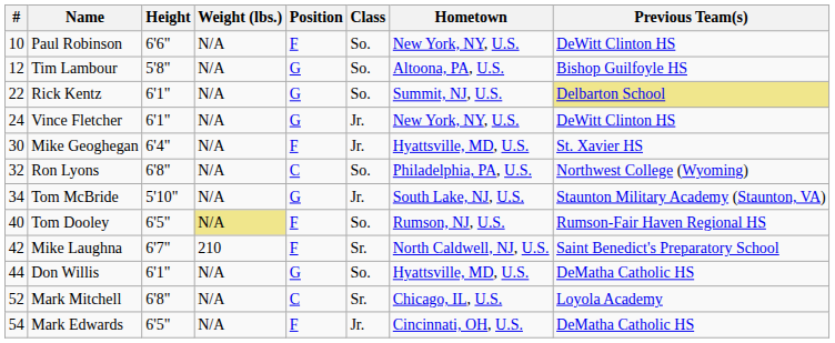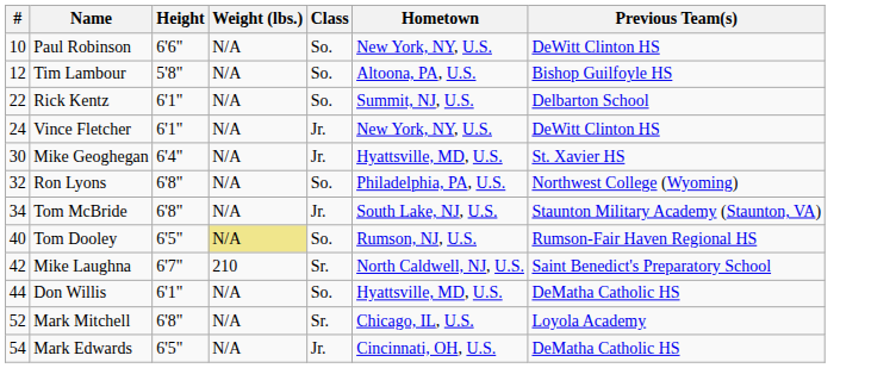 <table class="wikitable" style="font-size: 90%">
 <tr>
 <th>#</th>
 <th>Name</th>
 <th>Height</th>
 <th>Weight (lbs.)</th>
-<th>Position</th>
 <th>Class</th>
 <th>Hometown</th>
 <th>Previous Team(s)</th>
 </tr>
 <tr>
 <td>10</td>
 <td>Paul Robinson</td>
 <td>6'6"</td>
 <td>N/A</td>
-<td><a href='#'>F</a></td>
 <td>So.</td>
 <td><a href='#'>New York, NY</a>, <a href='#'>U.S.</a></td>
 <td><a href='#'>DeWitt Clinton HS</a></td>
 </tr>
 <tr>
 <td>12</td>
 <td>Tim Lambour</td>
 <td>5'8"</td>
 <td>N/A</td>
-<td><a href='#'>G</a></td>
 <td>So.</td>
 <td><a href='#'>Altoona, PA</a>, <a href='#'>U.S.</a></td>
 <td><a href='#'>Bishop Guilfoyle HS</a></td>
 </tr>
 <tr>
 <td>22</td>
 <td>Rick Kentz</td>
 <td>6'1"</td>
 <td>N/A</td>
-<td><a href='#'>G</a></td>
 <td>So.</td>
 <td><a href='#'>Summit, NJ</a>, <a href='#'>U.S.</a></td>
-<td style="background: khaki;"><a href='#'>Delbarton School</a></td>
+<td><a href='#'>Delbarton School</a></td>
 </tr>
 <tr>
 <td>24</td>
 <td>Vince Fletcher</td>
 <td>6'1"</td>
 <td>N/A</td>
-<td><a href='#'>G</a></td>
 <td>Jr.</td>
 <td><a href='#'>New York, NY</a>, <a href='#'>U.S.</a></td>
 <td><a href='#'>DeWitt Clinton HS</a></td>
 </tr>
 <tr>
 <td>30</td>
 <td>Mike Geoghegan</td>
 <td>6'4"</td>
 <td>N/A</td>
-<td><a href='#'>F</a></td>
 <td>Jr.</td>
 <td><a href='#'>Hyattsville, MD</a>, <a href='#'>U.S.</a></td>
 <td><a href='#'>St. Xavier HS</a></td>
 </tr>
 <tr>
 <td>32</td>
 <td>Ron Lyons</td>
 <td>6'8"</td>
 <td>N/A</td>
-<td><a href='#'>C</a></td>
 <td>So.</td>
 <td><a href='#'>Philadelphia, PA</a>, <a href='#'>U.S.</a></td>
 <td><a href='#'>Northwest College</a> (<a href='#'>Wyoming</a>)</td>
 </tr>
 <tr>
 <td>34</td>
 <td>Tom McBride</td>
-<td>5'10"</td>
+<td>6'8"</td>
 <td>N/A</td>
-<td><a href='#'>G</a></td>
 <td>Jr.</td>
 <td><a href='#'>South Lake, NJ</a>, <a href='#'>U.S.</a></td>
 <td><a href='#'>Staunton Military Academy</a> (<a href='#'>Staunton, VA</a>)</td>
 </tr>
 <tr>
 <td>40</td>
 <td>Tom Dooley</td>
 <td>6'5"</td>
 <td style="background: khaki;">N/A</td>
-<td><a href='#'>F</a></td>
 <td>So.</td>
 <td><a href='#'>Rumson, NJ</a>, <a href='#'>U.S.</a></td>
 <td><a href='#'>Rumson-Fair Haven Regional HS</a></td>
 </tr>
 <tr>
 <td>42</td>
 <td>Mike Laughna</td>
 <td>6'7"</td>
 <td>210</td>
-<td><a href='#'>F</a></td>
 <td>Sr.</td>
 <td><a href='#'>North Caldwell, NJ</a>, <a href='#'>U.S.</a></td>
 <td><a href='#'>Saint Benedict's Preparatory School</a></td>
 </tr>
 <tr>
 <td>44</td>
 <td>Don Willis</td>
 <td>6'1"</td>
 <td>N/A</td>
-<td><a href='#'>G</a></td>
 <td>So.</td>
 <td><a href='#'>Hyattsville, MD</a>, <a href='#'>U.S.</a></td>
 <td><a href='#'>DeMatha Catholic HS</a></td>
 </tr>
 <tr>
 <td>52</td>
 <td>Mark Mitchell</td>
 <td>6'8"</td>
 <td>N/A</td>
-<td><a href='#'>C</a></td>
 <td>Sr.</td>
 <td><a href='#'>Chicago, IL</a>, <a href='#'>U.S.</a></td>
 <td><a href='#'>Loyola Academy</a></td>
 </tr>
 <tr>
 <td>54</td>
 <td>Mark Edwards</td>
 <td>6'5"</td>
 <td>N/A</td>
-<td><a href='#'>F</a></td>
 <td>Jr.</td>
 <td><a href='#'>Cincinnati, OH</a>, <a href='#'>U.S.</a></td>
 <td><a href='#'>DeMatha Catholic HS</a></td>
 </tr>
 </table>
